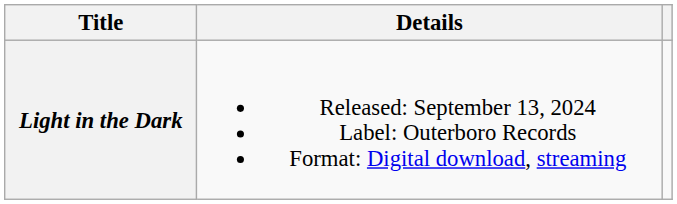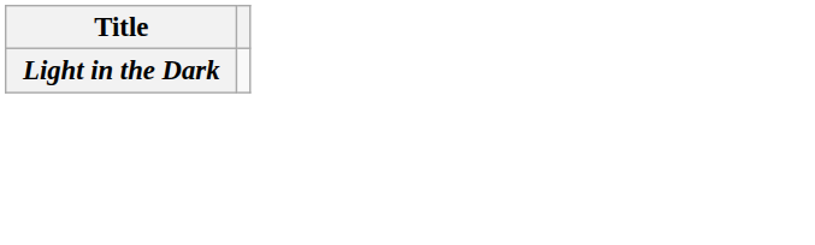 <table class="wikitable plainrowheaders" style="text-align:center;">
 <tr>
 <th scope="col" style="width:08em;">Title</th>
-<th scope="col" style="width:20em;">Details</th>
 <th></th>
 </tr>
 <tr>
 <th scope="row"><em>Light in the Dark</em></th>
-<td><br><ul><li>Released: September 13, 2024</li><li>Label: Outerboro Records</li><li>Format: <a href='#'>Digital download</a>, <a href='#'>streaming</a></li></ul></td>
 <td style="text-align: center;"></td>
 </tr>
 </table>
